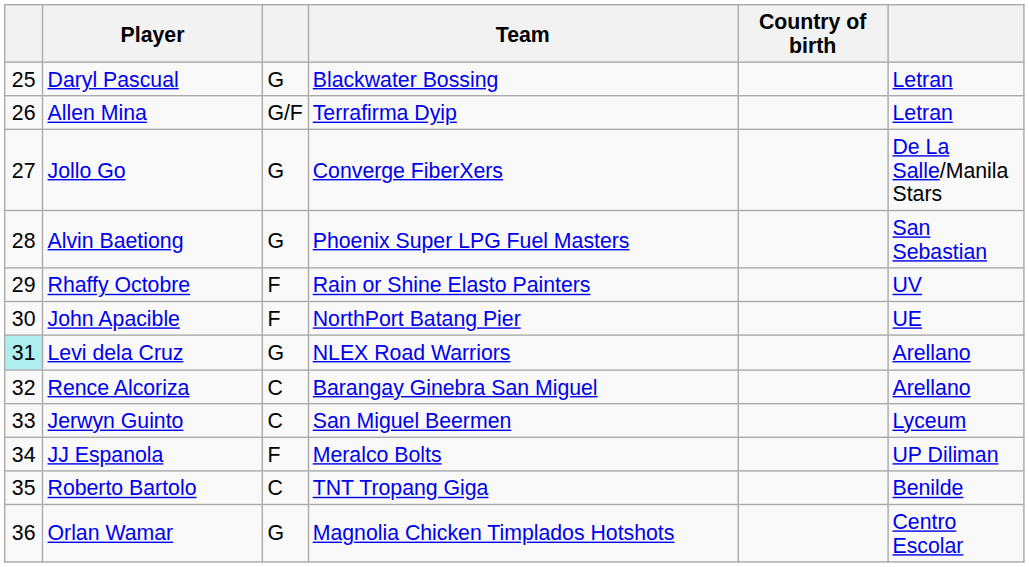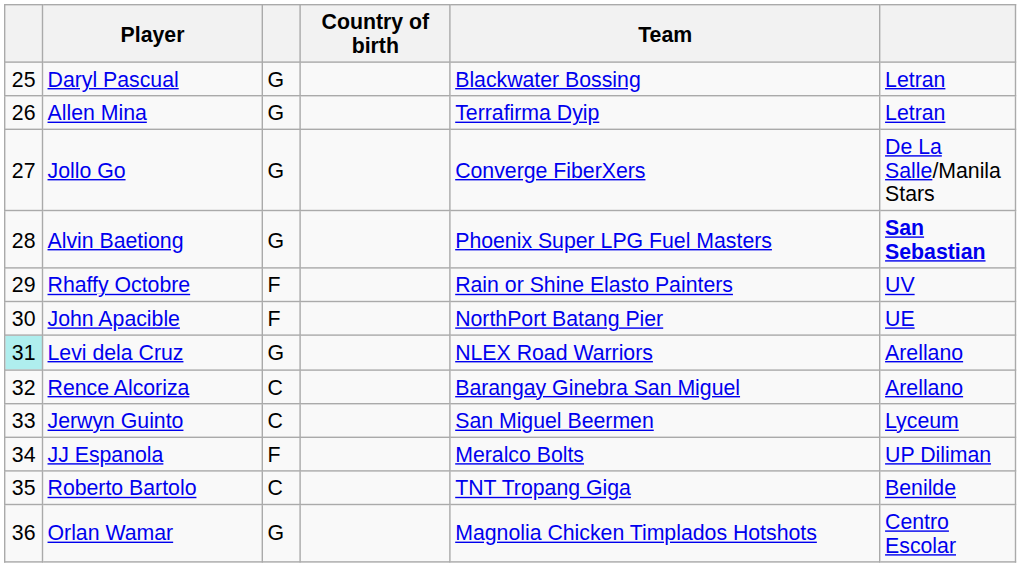 <table class="wikitable plainrowheaders" style="text-align:left; font-size:95%;">
 <tr>
 <th scope="col" style="width:20px;"></th>
 <th scope="col" style="width:150px;">Player</th>
 <th scope="col" style="width:20px;"></th>
+<th scope="col" style="width:100px;">Country of birth</th>
 <th scope="col" style="width:300px;">Team</th>
-<th scope="col" style="width:100px;">Country of birth</th>
 <th scope="col" style="width:90px;"></th>
 </tr>
 <tr>
 <td align=center>25</td>
 <td><a href='#'>Daryl Pascual</a></td>
 <td>G</td>
+<td></td>
 <td><a href='#'>Blackwater Bossing</a></td>
-<td></td>
 <td><a href='#'>Letran</a></td>
 </tr>
 <tr>
 <td align=center>26</td>
 <td><a href='#'>Allen Mina</a></td>
-<td>G/F</td>
+<td>G</td>
+<td></td>
 <td><a href='#'>Terrafirma Dyip</a></td>
-<td></td>
 <td><a href='#'>Letran</a></td>
 </tr>
 <tr>
 <td align=center>27</td>
 <td><a href='#'>Jollo Go</a></td>
 <td>G</td>
+<td></td>
 <td><a href='#'>Converge FiberXers</a></td>
-<td></td>
 <td><a href='#'>De La Salle</a>/Manila Stars </td>
 </tr>
 <tr>
 <td align=center>28</td>
 <td><a href='#'>Alvin Baetiong</a></td>
 <td>G</td>
+<td></td>
 <td><a href='#'>Phoenix Super LPG Fuel Masters</a></td>
-<td></td>
-<td><a href='#'>San Sebastian</a></td>
+<td><strong><a href='#'>San Sebastian</a></strong></td>
 </tr>
 <tr>
 <td align=center>29</td>
 <td><a href='#'>Rhaffy Octobre</a></td>
 <td>F</td>
+<td></td>
 <td><a href='#'>Rain or Shine Elasto Painters</a></td>
-<td></td>
 <td><a href='#'>UV</a></td>
 </tr>
 <tr>
 <td align=center>30</td>
 <td><a href='#'>John Apacible</a></td>
 <td>F</td>
+<td></td>
 <td><a href='#'>NorthPort Batang Pier</a></td>
-<td></td>
 <td><a href='#'>UE</a></td>
 </tr>
 <tr>
 <td align=center style="background: paleturquoise;">31</td>
 <td><a href='#'>Levi dela Cruz</a></td>
 <td>G</td>
+<td></td>
 <td><a href='#'>NLEX Road Warriors</a></td>
-<td></td>
 <td><a href='#'>Arellano</a></td>
 </tr>
 <tr>
 <td align=center>32</td>
 <td><a href='#'>Rence Alcoriza</a></td>
 <td>C</td>
+<td></td>
 <td><a href='#'>Barangay Ginebra San Miguel</a></td>
-<td></td>
 <td><a href='#'>Arellano</a></td>
 </tr>
 <tr>
 <td align=center>33</td>
 <td><a href='#'>Jerwyn Guinto</a></td>
 <td>C</td>
+<td></td>
 <td><a href='#'>San Miguel Beermen</a></td>
-<td></td>
 <td><a href='#'>Lyceum</a></td>
 </tr>
 <tr>
 <td align=center>34</td>
 <td><a href='#'>JJ Espanola</a></td>
 <td>F</td>
+<td></td>
 <td><a href='#'>Meralco Bolts</a></td>
-<td></td>
 <td><a href='#'>UP Diliman</a></td>
 </tr>
 <tr>
 <td align=center>35</td>
 <td><a href='#'>Roberto Bartolo</a></td>
 <td>C</td>
+<td></td>
 <td><a href='#'>TNT Tropang Giga</a></td>
-<td></td>
 <td><a href='#'>Benilde</a></td>
 </tr>
 <tr>
 <td align=center>36</td>
 <td><a href='#'>Orlan Wamar</a></td>
 <td>G</td>
+<td></td>
 <td><a href='#'>Magnolia Chicken Timplados Hotshots</a></td>
-<td></td>
 <td><a href='#'>Centro Escolar</a></td>
 </tr>
 </table>
